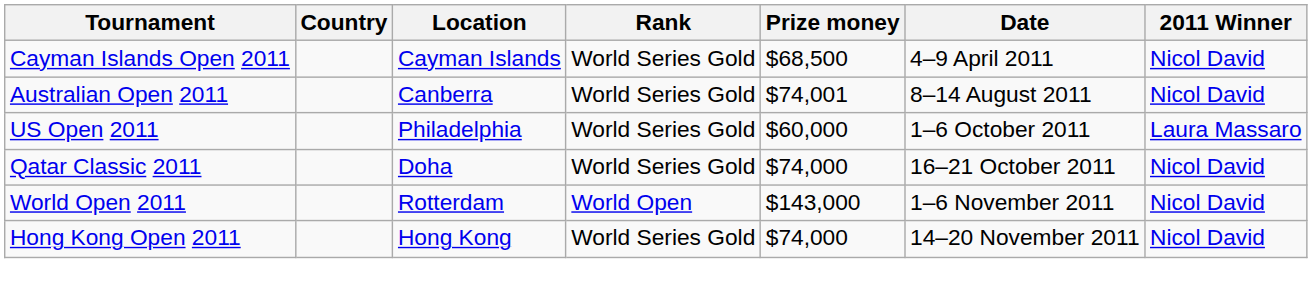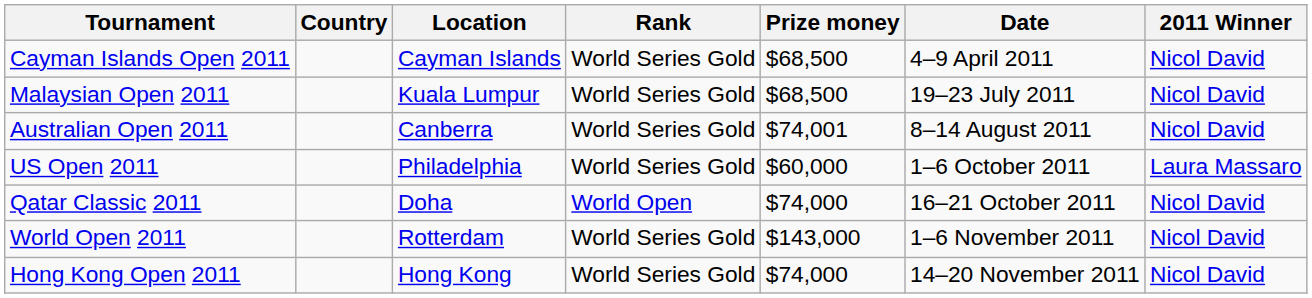 <table class="wikitable">
 <tr>
 <th>Tournament</th>
 <th>Country</th>
 <th>Location</th>
 <th>Rank</th>
 <th>Prize money</th>
 <th>Date</th>
 <th>2011 Winner</th>
 </tr>
 <tr>
 <td><a href='#'>Cayman Islands Open</a> <a href='#'>2011</a></td>
 <td></td>
 <td><a href='#'>Cayman Islands</a></td>
 <td>World Series Gold</td>
 <td>$68,500</td>
 <td>4–9 April 2011</td>
+<td> <a href='#'>Nicol David</a></td>
+</tr>
+<tr>
+<td><a href='#'>Malaysian Open</a> <a href='#'>2011</a></td>
+<td></td>
+<td><a href='#'>Kuala Lumpur</a></td>
+<td>World Series Gold</td>
+<td>$68,500</td>
+<td>19–23 July 2011</td>
 <td> <a href='#'>Nicol David</a></td>
 </tr>
 <tr>
 <td><a href='#'>Australian Open</a> <a href='#'>2011</a></td>
 <td></td>
 <td><a href='#'>Canberra</a></td>
 <td>World Series Gold</td>
 <td>$74,001</td>
 <td>8–14 August 2011</td>
 <td> <a href='#'>Nicol David</a></td>
 </tr>
 <tr>
 <td><a href='#'>US Open</a> <a href='#'>2011</a></td>
 <td></td>
 <td><a href='#'>Philadelphia</a></td>
 <td>World Series Gold</td>
 <td>$60,000</td>
 <td>1–6 October 2011</td>
 <td> <a href='#'>Laura Massaro</a></td>
 </tr>
 <tr>
 <td><a href='#'>Qatar Classic</a> <a href='#'>2011</a></td>
 <td></td>
 <td><a href='#'>Doha</a></td>
-<td>World Series Gold</td>
+<td><a href='#'>World Open</a></td>
 <td>$74,000</td>
 <td>16–21 October 2011</td>
 <td> <a href='#'>Nicol David</a></td>
 </tr>
 <tr>
 <td><a href='#'>World Open</a> <a href='#'>2011</a></td>
 <td></td>
 <td><a href='#'>Rotterdam</a></td>
-<td><a href='#'>World Open</a></td>
+<td>World Series Gold</td>
 <td>$143,000</td>
 <td>1–6 November 2011</td>
 <td> <a href='#'>Nicol David</a></td>
 </tr>
 <tr>
 <td><a href='#'>Hong Kong Open</a> <a href='#'>2011</a></td>
 <td></td>
 <td><a href='#'>Hong Kong</a></td>
 <td>World Series Gold</td>
 <td>$74,000</td>
 <td>14–20 November 2011</td>
 <td> <a href='#'>Nicol David</a></td>
 </tr>
 </table>
